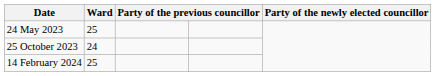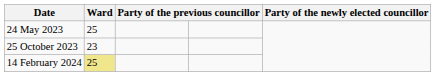 <table class="wikitable">
 <tr>
 <th>Date</th>
 <th>Ward</th>
 <th colspan=2>Party of the previous councillor</th>
 <th colspan=2>Party of the newly elected councillor</th>
 </tr>
 <tr>
 <td>24 May 2023</td>
 <td>25</td>
 <td></td>
 <td></td>
 </tr>
 <tr>
 <td>25 October 2023</td>
-<td>24</td>
+<td>23</td>
 <td></td>
 <td></td>
 </tr>
 <tr>
 <td>14 February 2024</td>
-<td>25</td>
+<td style="background: khaki;">25</td>
 <td></td>
 <td></td>
 </tr>
 </table>
